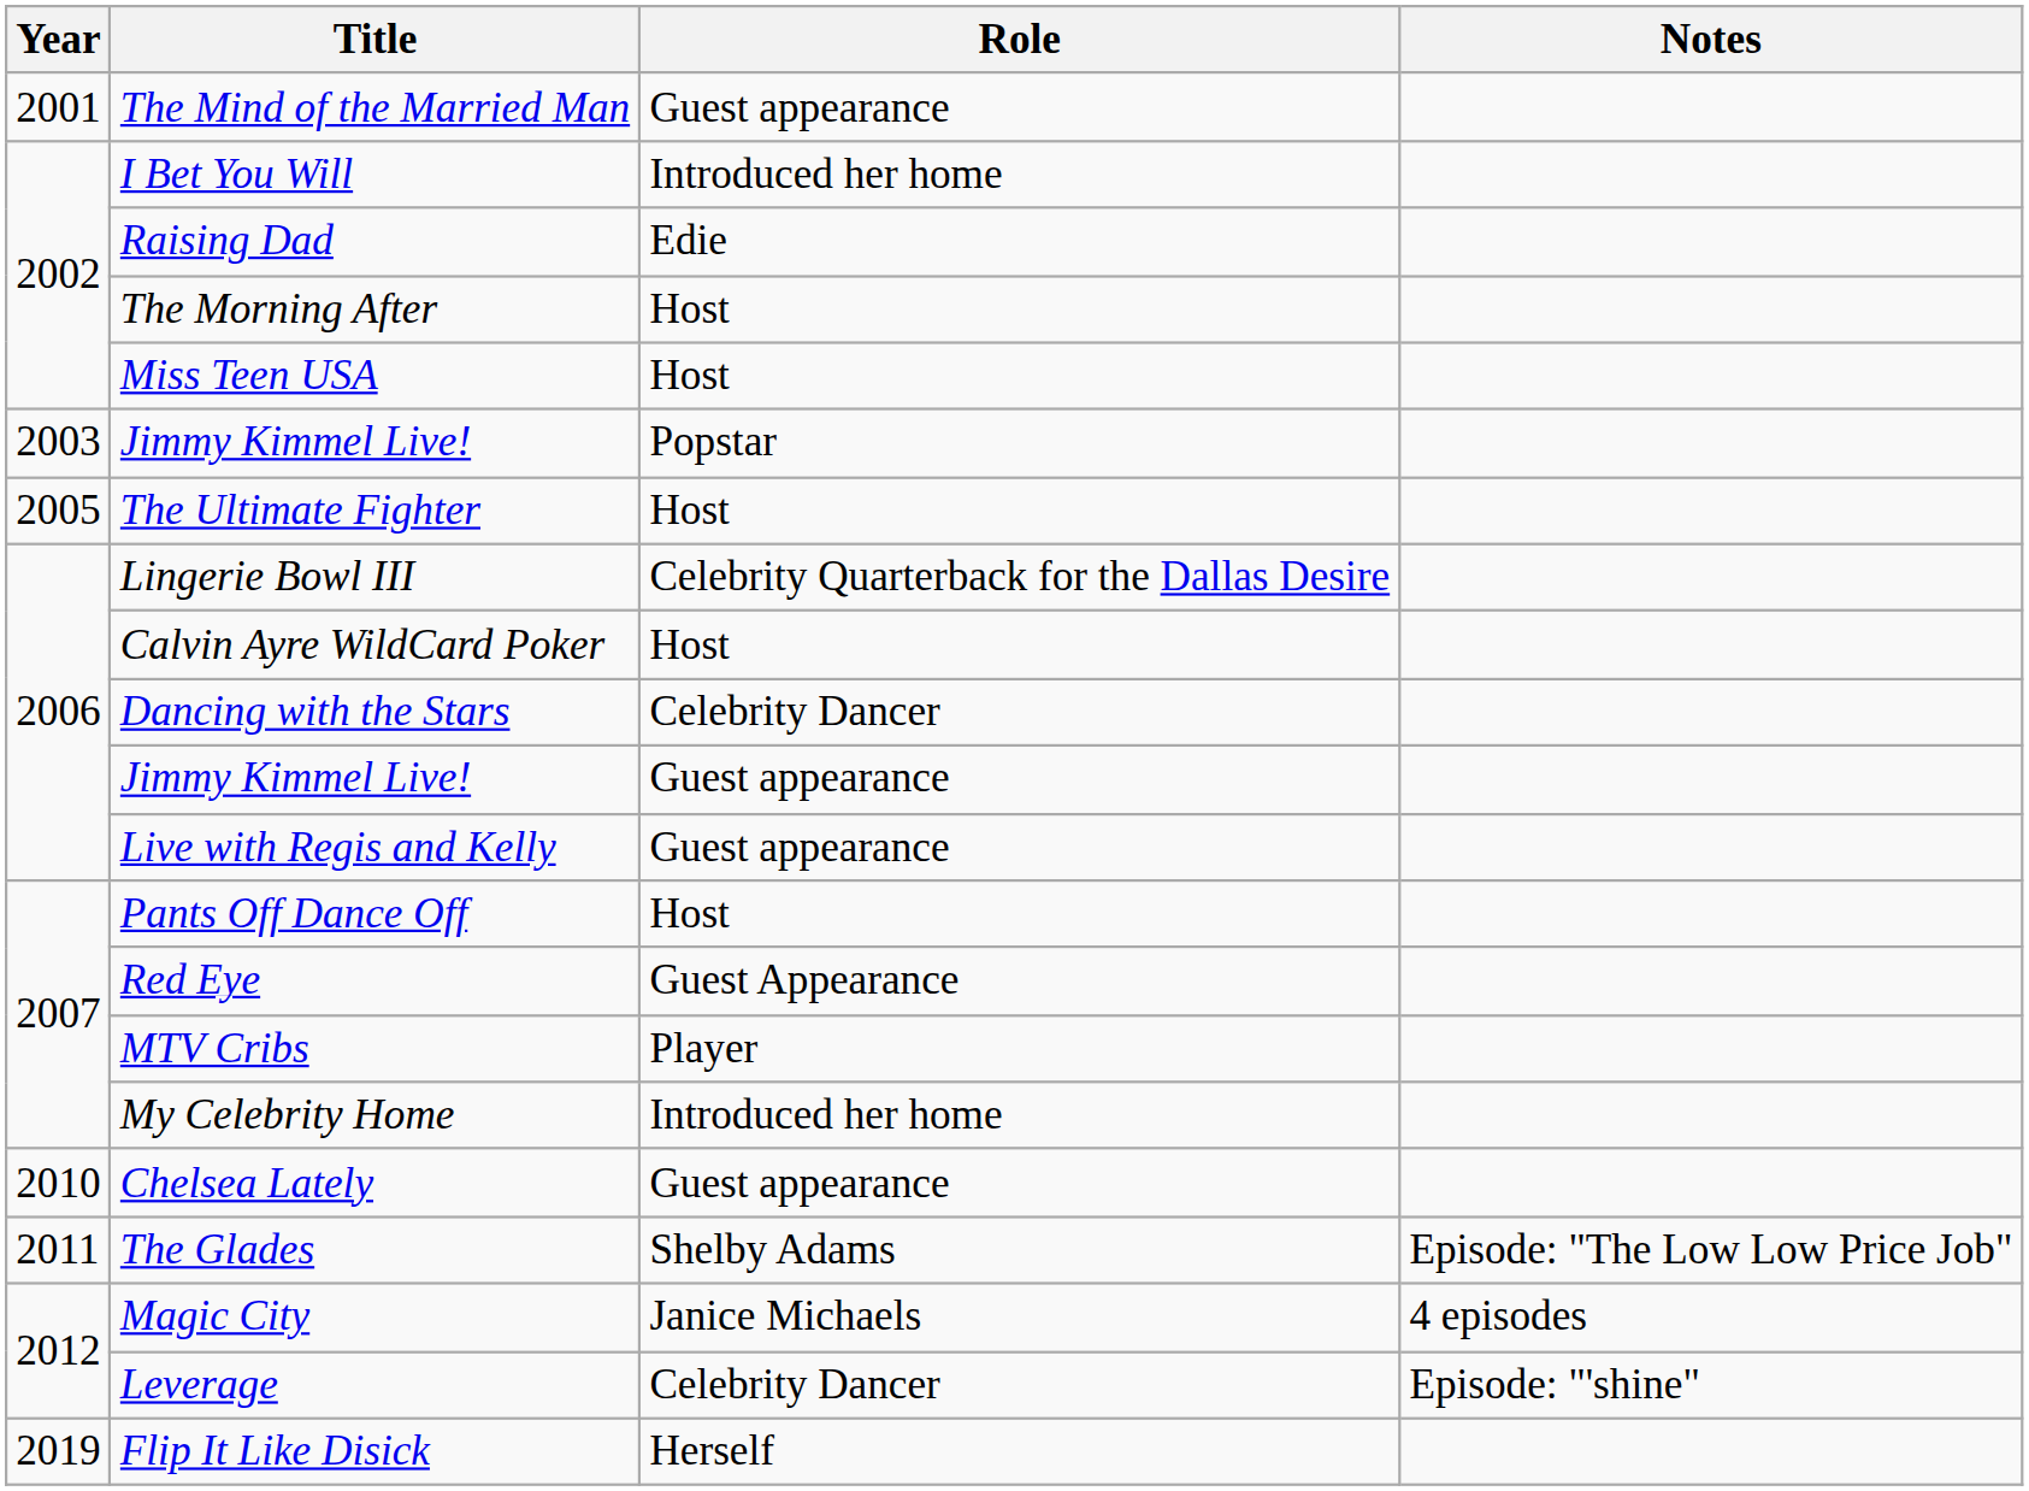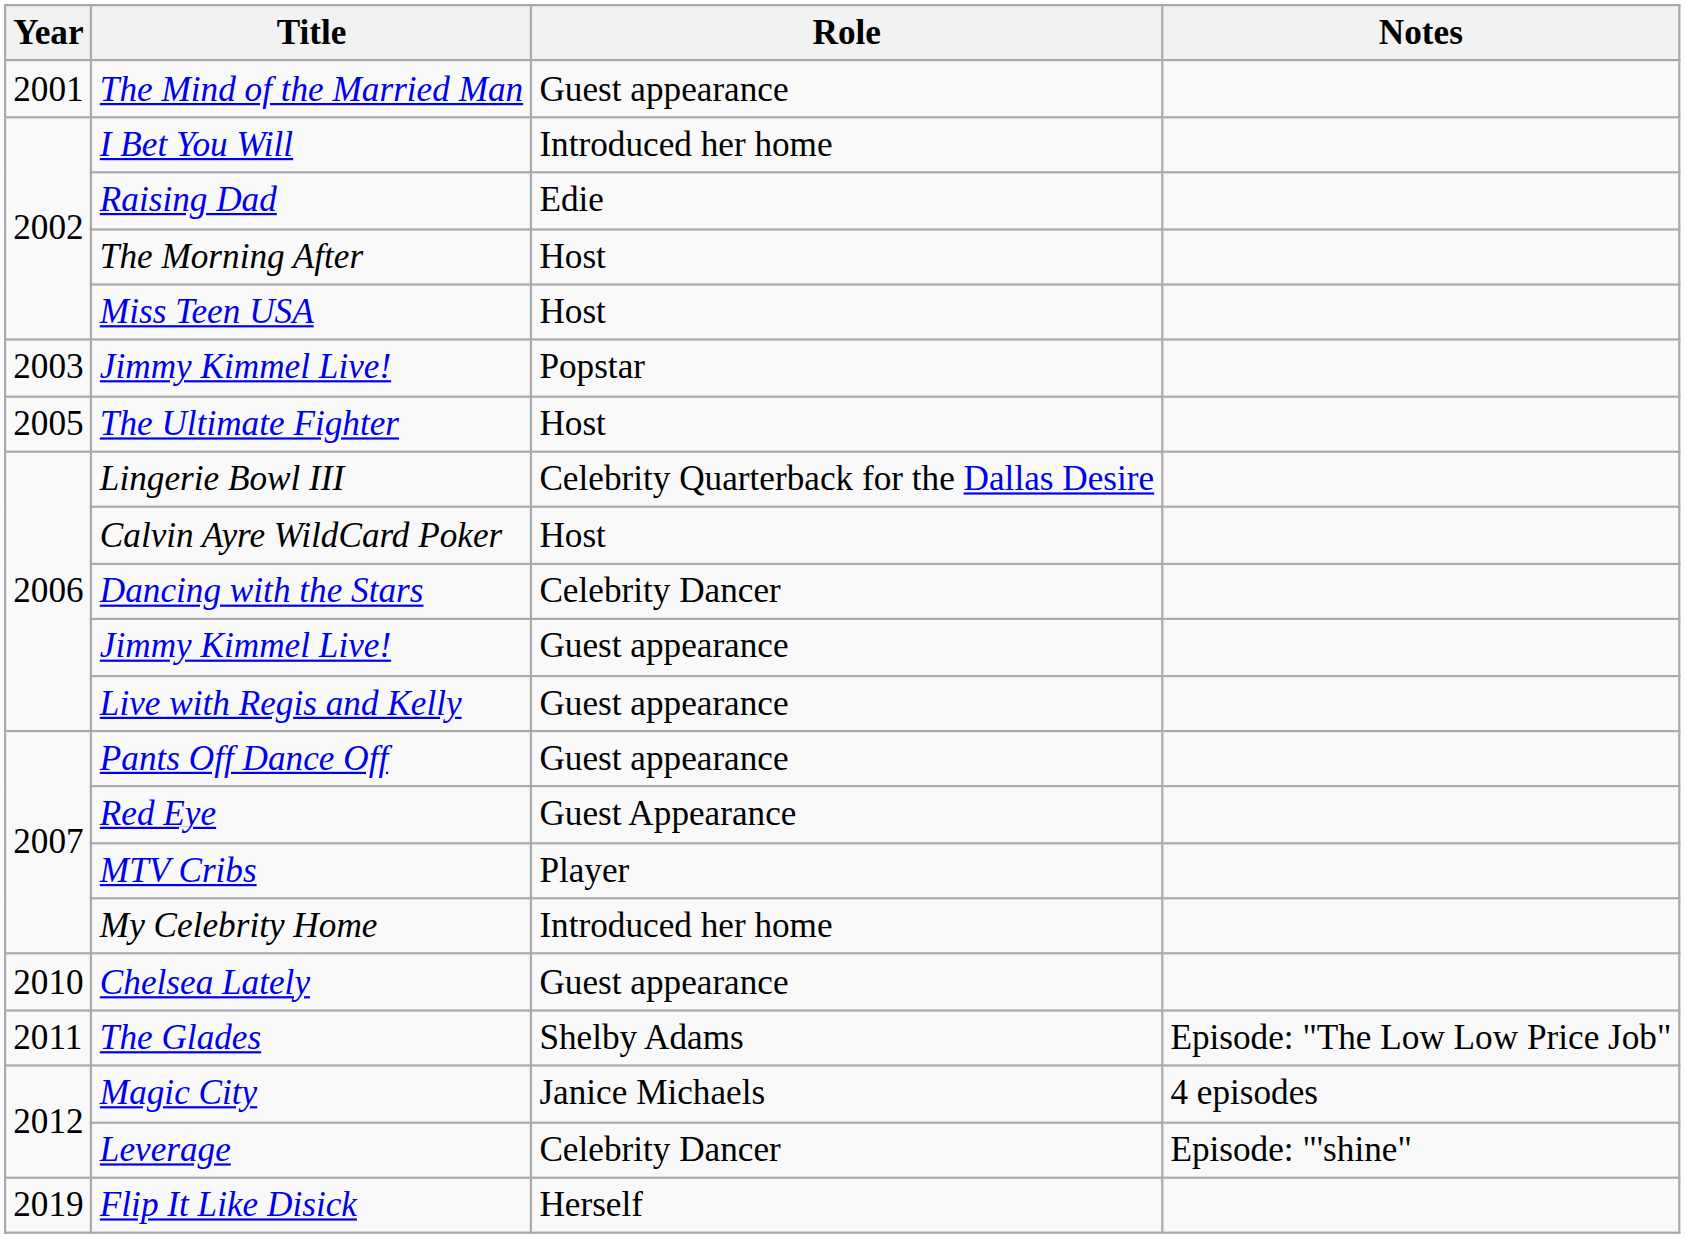 <table class="wikitable">
 <tr>
 <th>Year</th>
 <th>Title</th>
 <th>Role</th>
 <th>Notes</th>
 </tr>
 <tr>
 <td>2001</td>
 <td><em><a href='#'>The Mind of the Married Man</a></em></td>
 <td>Guest appearance</td>
 <td></td>
 </tr>
 <tr>
 <td rowspan="4">2002</td>
 <td><em><a href='#'>I Bet You Will</a></em></td>
 <td>Introduced her home</td>
 <td></td>
 </tr>
 <tr>
 <td><em><a href='#'>Raising Dad</a></em></td>
 <td>Edie</td>
 <td></td>
 </tr>
 <tr>
 <td><em>The Morning After</em></td>
 <td>Host</td>
 <td></td>
 </tr>
 <tr>
 <td><em><a href='#'>Miss Teen USA</a></em></td>
 <td>Host</td>
 <td></td>
 </tr>
 <tr>
 <td>2003</td>
 <td><em><a href='#'>Jimmy Kimmel Live!</a></em></td>
 <td>Popstar</td>
 <td></td>
 </tr>
 <tr>
 <td>2005</td>
 <td><em><a href='#'>The Ultimate Fighter</a></em></td>
 <td>Host</td>
 <td></td>
 </tr>
 <tr>
 <td rowspan="5">2006</td>
 <td><em>Lingerie Bowl III</em></td>
 <td>Celebrity Quarterback for the <a href='#'>Dallas Desire</a></td>
 <td></td>
 </tr>
 <tr>
 <td><em>Calvin Ayre WildCard Poker</em></td>
 <td>Host</td>
 <td></td>
 </tr>
 <tr>
 <td><em><a href='#'>Dancing with the Stars</a></em></td>
 <td>Celebrity Dancer</td>
 <td></td>
 </tr>
 <tr>
 <td><em><a href='#'>Jimmy Kimmel Live!</a></em></td>
 <td>Guest appearance</td>
 <td></td>
 </tr>
 <tr>
 <td><em><a href='#'>Live with Regis and Kelly</a></em></td>
 <td>Guest appearance</td>
 <td></td>
 </tr>
 <tr>
 <td rowspan="4">2007</td>
 <td><em><a href='#'>Pants Off Dance Off</a></em></td>
-<td>Host</td>
+<td>Guest appearance</td>
 <td></td>
 </tr>
 <tr>
 <td><em><a href='#'>Red Eye</a></em></td>
 <td>Guest Appearance</td>
 <td></td>
 </tr>
 <tr>
 <td><em><a href='#'>MTV Cribs</a></em></td>
 <td>Player</td>
 <td></td>
 </tr>
 <tr>
 <td><em>My Celebrity Home</em></td>
 <td>Introduced her home</td>
 <td></td>
 </tr>
 <tr>
 <td>2010</td>
 <td><em><a href='#'>Chelsea Lately</a></em></td>
 <td>Guest appearance</td>
 <td></td>
 </tr>
 <tr>
 <td>2011</td>
 <td><em><a href='#'>The Glades</a></em></td>
 <td>Shelby Adams</td>
 <td>Episode: "The Low Low Price Job"</td>
 </tr>
 <tr>
 <td rowspan="2">2012</td>
 <td><em><a href='#'>Magic City</a></em></td>
 <td>Janice Michaels</td>
 <td>4 episodes</td>
 </tr>
 <tr>
 <td><em><a href='#'>Leverage</a></em></td>
 <td>Celebrity Dancer</td>
 <td>Episode: "'shine"</td>
 </tr>
 <tr>
 <td>2019</td>
 <td><em><a href='#'>Flip It Like Disick</a></em></td>
 <td>Herself</td>
 <td></td>
 </tr>
 </table>
